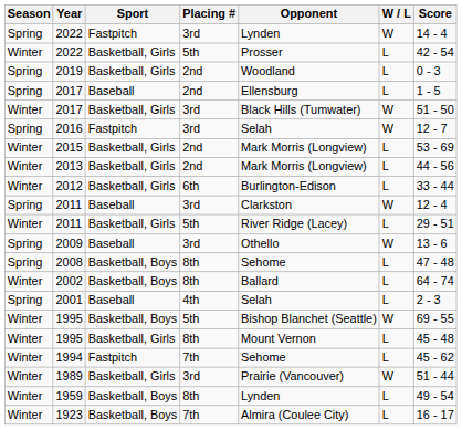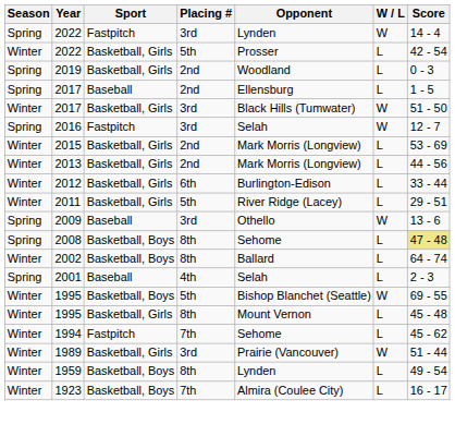 <table class="wikitable">
 <tr>
 <th>Season</th>
 <th>Year</th>
 <th>Sport</th>
 <th>Placing #</th>
 <th>Opponent</th>
 <th>W / L</th>
 <th>Score</th>
 </tr>
 <tr>
 <td>Spring</td>
 <td>2022</td>
 <td>Fastpitch</td>
 <td>3rd</td>
 <td>Lynden</td>
 <td>W</td>
 <td>14 - 4</td>
 </tr>
 <tr>
 <td>Winter</td>
 <td>2022</td>
 <td>Basketball, Girls</td>
 <td>5th</td>
 <td>Prosser</td>
 <td>L</td>
 <td>42 - 54</td>
 </tr>
 <tr>
 <td>Spring</td>
 <td>2019</td>
 <td>Basketball, Girls</td>
 <td>2nd</td>
 <td>Woodland</td>
 <td>L</td>
 <td>0 - 3</td>
 </tr>
 <tr>
 <td>Spring</td>
 <td>2017</td>
 <td>Baseball</td>
 <td>2nd</td>
 <td>Ellensburg</td>
 <td>L</td>
 <td>1 - 5</td>
 </tr>
 <tr>
 <td>Winter</td>
 <td>2017</td>
 <td>Basketball, Girls</td>
 <td>3rd</td>
 <td>Black Hills (Tumwater)</td>
 <td>W</td>
 <td>51 - 50</td>
 </tr>
 <tr>
 <td>Spring</td>
 <td>2016</td>
 <td>Fastpitch</td>
 <td>3rd</td>
 <td>Selah</td>
 <td>W</td>
 <td>12 - 7</td>
 </tr>
 <tr>
 <td>Winter</td>
 <td>2015</td>
 <td>Basketball, Girls</td>
 <td>2nd</td>
 <td>Mark Morris (Longview)</td>
 <td>L</td>
 <td>53 - 69</td>
 </tr>
 <tr>
 <td>Winter</td>
 <td>2013</td>
 <td>Basketball, Girls</td>
 <td>2nd</td>
 <td>Mark Morris (Longview)</td>
 <td>L</td>
 <td>44 - 56</td>
 </tr>
 <tr>
 <td>Winter</td>
 <td>2012</td>
 <td>Basketball, Girls</td>
 <td>6th</td>
 <td>Burlington-Edison</td>
 <td>L</td>
 <td>33 - 44</td>
 </tr>
 <tr>
-<td>Spring</td>
-<td>2011</td>
-<td>Baseball</td>
-<td>3rd</td>
-<td>Clarkston</td>
-<td>W</td>
-<td>12 - 4</td>
-</tr>
-<tr>
 <td>Winter</td>
 <td>2011</td>
 <td>Basketball, Girls</td>
 <td>5th</td>
 <td>River Ridge (Lacey)</td>
 <td>L</td>
 <td>29 - 51</td>
 </tr>
 <tr>
 <td>Spring</td>
 <td>2009</td>
 <td>Baseball</td>
 <td>3rd</td>
 <td>Othello</td>
 <td>W</td>
 <td>13 - 6</td>
 </tr>
 <tr>
 <td>Spring</td>
 <td>2008</td>
 <td>Basketball, Boys</td>
 <td>8th</td>
 <td>Sehome</td>
 <td>L</td>
-<td>47 - 48</td>
+<td style="background: khaki;">47 - 48</td>
 </tr>
 <tr>
 <td>Winter</td>
 <td>2002</td>
 <td>Basketball, Boys</td>
 <td>8th</td>
 <td>Ballard</td>
 <td>L</td>
 <td>64 - 74</td>
 </tr>
 <tr>
 <td>Spring</td>
 <td>2001</td>
 <td>Baseball</td>
 <td>4th</td>
 <td>Selah</td>
 <td>L</td>
 <td>2 - 3</td>
 </tr>
 <tr>
 <td>Winter</td>
 <td>1995</td>
 <td>Basketball, Boys</td>
 <td>5th</td>
 <td>Bishop Blanchet (Seattle)</td>
 <td>W</td>
 <td>69 - 55</td>
 </tr>
 <tr>
 <td>Winter</td>
 <td>1995</td>
 <td>Basketball, Girls</td>
 <td>8th</td>
 <td>Mount Vernon</td>
 <td>L</td>
 <td>45 - 48</td>
 </tr>
 <tr>
 <td>Winter</td>
 <td>1994</td>
 <td>Fastpitch</td>
 <td>7th</td>
 <td>Sehome</td>
 <td>L</td>
 <td>45 - 62</td>
 </tr>
 <tr>
 <td>Winter</td>
 <td>1989</td>
 <td>Basketball, Girls</td>
 <td>3rd</td>
 <td>Prairie (Vancouver)</td>
 <td>W</td>
 <td>51 - 44</td>
 </tr>
 <tr>
 <td>Winter</td>
 <td>1959</td>
 <td>Basketball, Boys</td>
 <td>8th</td>
 <td>Lynden</td>
 <td>L</td>
 <td>49 - 54</td>
 </tr>
 <tr>
 <td>Winter</td>
 <td>1923</td>
 <td>Basketball, Boys</td>
 <td>7th</td>
 <td>Almira (Coulee City)</td>
 <td>L</td>
 <td>16 - 17</td>
 </tr>
 </table>
